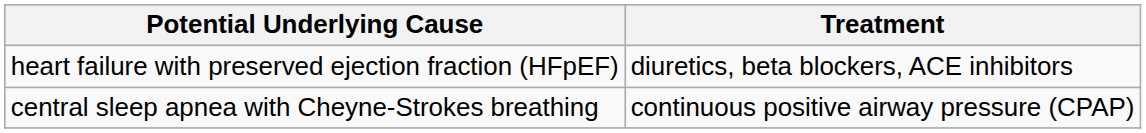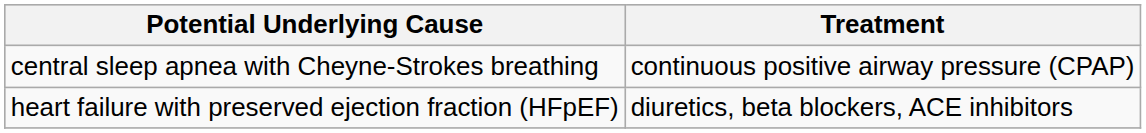 <table class="wikitable">
 <tr>
 <th>Potential Underlying Cause</th>
 <th>Treatment</th>
 </tr>
 <tr>
+<td>central sleep apnea with Cheyne-Strokes breathing</td>
+<td>continuous positive airway pressure (CPAP)</td>
+</tr>
+<tr>
 <td>heart failure with preserved ejection fraction (HFpEF)</td>
 <td>diuretics, beta blockers, ACE inhibitors</td>
 </tr>
-<tr>
-<td>central sleep apnea with Cheyne-Strokes breathing</td>
-<td>continuous positive airway pressure (CPAP)</td>
-</tr>
 </table>
